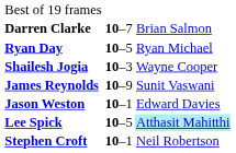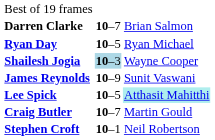 <table>
 <tr>
 <td>Best of 19 frames</td>
 </tr>
 <tr>
 <td><strong> Darren Clarke</strong></td>
 <td><strong>10</strong>–7</td>
 <td> <a href='#'>Brian Salmon</a></td>
 </tr>
 <tr>
 <td><strong> <a href='#'>Ryan Day</a></strong></td>
 <td><strong>10</strong>–5</td>
 <td> <a href='#'>Ryan Michael</a></td>
 </tr>
 <tr>
 <td><strong> <a href='#'>Shailesh Jogia</a></strong></td>
-<td><strong>10</strong>–3</td>
+<td style="background: lightblue;"><strong>10</strong>–3</td>
 <td> <a href='#'>Wayne Cooper</a></td>
 </tr>
 <tr>
 <td><strong> <a href='#'>James Reynolds</a></strong></td>
 <td><strong>10</strong>–9</td>
 <td> <a href='#'>Sunit Vaswani</a></td>
 </tr>
 <tr>
-<td><strong> <a href='#'>Jason Weston</a></strong></td>
-<td><strong>10</strong>–1</td>
-<td> <a href='#'>Edward Davies</a></td>
-</tr>
-<tr>
 <td><strong> <a href='#'>Lee Spick</a></strong></td>
 <td><strong>10</strong>–5</td>
 <td style="background: paleturquoise;"> <a href='#'>Atthasit Mahitthi</a></td>
+</tr>
+<tr>
+<td><strong> <a href='#'>Craig Butler</a></strong></td>
+<td><strong>10</strong>–7</td>
+<td> <a href='#'>Martin Gould</a></td>
 </tr>
 <tr>
 <td><strong> <a href='#'>Stephen Croft</a></strong></td>
 <td><strong>10</strong>–1</td>
 <td> <a href='#'>Neil Robertson</a></td>
 </tr>
 </table>
